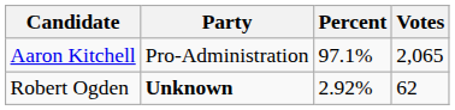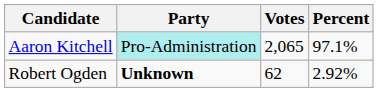 <table class=wikitable>
 <tr>
 <th>Candidate</th>
 <th>Party</th>
+<th>Votes</th>
 <th>Percent</th>
-<th>Votes</th>
 </tr>
 <tr>
 <td><a href='#'>Aaron Kitchell</a></td>
-<td>Pro-Administration</td>
+<td style="background: paleturquoise;">Pro-Administration</td>
+<td>2,065</td>
 <td>97.1%</td>
-<td>2,065</td>
 </tr>
 <tr>
 <td>Robert Ogden</td>
 <td><strong>Unknown</strong></td>
+<td>62</td>
 <td>2.92%</td>
-<td>62</td>
 </tr>
 </table>
